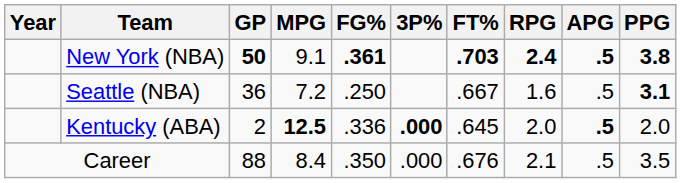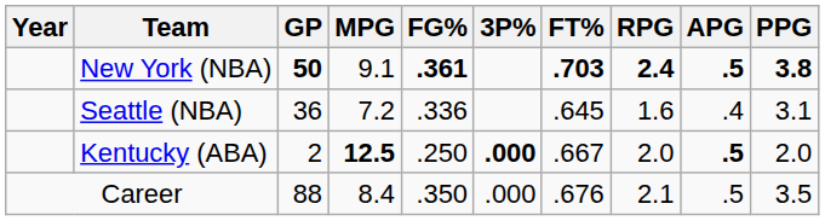 <table class="wikitable sortable" style="font-size:95%; text-align:right;">
 <tr>
 <th>Year</th>
 <th>Team</th>
 <th>GP</th>
 <th>MPG</th>
 <th>FG%</th>
 <th>3P%</th>
 <th>FT%</th>
 <th>RPG</th>
 <th>APG</th>
 <th>PPG</th>
 </tr>
 <tr>
 <td style="text-align:left;"></td>
 <td style="text-align:left;"><a href='#'>New York</a> (NBA)</td>
 <td><strong>50</strong></td>
 <td>9.1</td>
 <td><strong>.361</strong></td>
 <td></td>
 <td><strong>.703</strong></td>
 <td><strong>2.4</strong></td>
 <td><strong>.5</strong></td>
 <td><strong>3.8</strong></td>
 </tr>
 <tr>
 <td style="text-align:left;"></td>
 <td style="text-align:left;"><a href='#'>Seattle</a> (NBA)</td>
 <td>36</td>
 <td>7.2</td>
-<td>.250</td>
+<td>.336</td>
 <td></td>
-<td>.667</td>
+<td>.645</td>
 <td>1.6</td>
-<td>.5</td>
-<td><strong>3.1</strong></td>
+<td>.4</td>
+<td>3.1</td>
 </tr>
 <tr>
 <td style="text-align:left;"></td>
 <td style="text-align:left;"><a href='#'>Kentucky</a> (ABA)</td>
 <td>2</td>
 <td><strong>12.5</strong></td>
-<td>.336</td>
+<td>.250</td>
 <td><strong>.000</strong></td>
-<td>.645</td>
+<td>.667</td>
 <td>2.0</td>
 <td><strong>.5</strong></td>
 <td>2.0</td>
 </tr>
 <tr class="sortbottom">
 <td style="text-align:center;" colspan="2">Career</td>
 <td>88</td>
 <td>8.4</td>
 <td>.350</td>
 <td>.000</td>
 <td>.676</td>
 <td>2.1</td>
 <td>.5</td>
 <td>3.5</td>
 </tr>
 </table>
